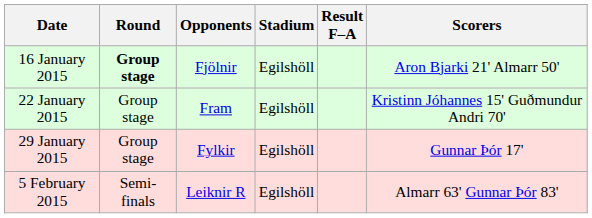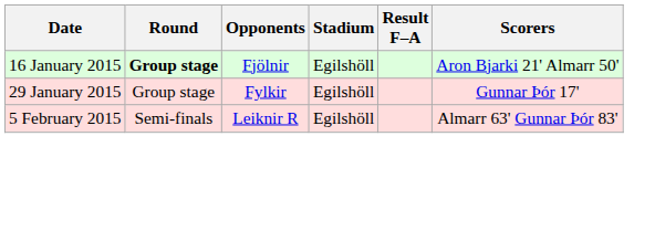 <table class="wikitable" style="text-align:center">
 <tr>
 <th>Date</th>
 <th>Round</th>
 <th>Opponents</th>
 <th>Stadium</th>
 <th>Result<br>F–A</th>
 <th>Scorers</th>
 </tr>
 <tr bgcolor="#ddffdd">
 <td>16 January 2015</td>
 <td><strong>Group stage</strong></td>
 <td><a href='#'>Fjölnir</a></td>
 <td>Egilshöll</td>
 <td></td>
 <td><a href='#'>Aron Bjarki</a> 21' Almarr 50'</td>
-</tr>
-<tr bgcolor="#ddffdd">
-<td>22 January 2015</td>
-<td>Group stage</td>
-<td><a href='#'>Fram</a></td>
-<td>Egilshöll</td>
-<td></td>
-<td><a href='#'>Kristinn Jóhannes</a> 15' Guðmundur Andri 70'</td>
 </tr>
 <tr bgcolor="#ffdddd">
 <td>29 January 2015</td>
 <td>Group stage</td>
 <td><a href='#'>Fylkir</a></td>
 <td>Egilshöll</td>
 <td></td>
 <td><a href='#'>Gunnar Þór</a> 17'</td>
 </tr>
 <tr bgcolor="#ffdddd">
 <td>5 February 2015</td>
 <td>Semi-finals</td>
 <td><a href='#'>Leiknir R</a></td>
 <td>Egilshöll</td>
 <td></td>
 <td>Almarr 63' <a href='#'>Gunnar Þór</a> 83'</td>
 </tr>
 </table>
